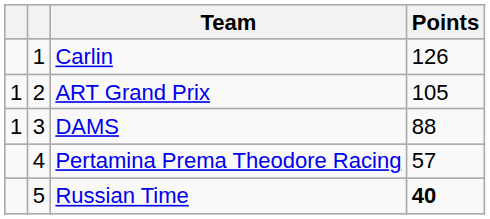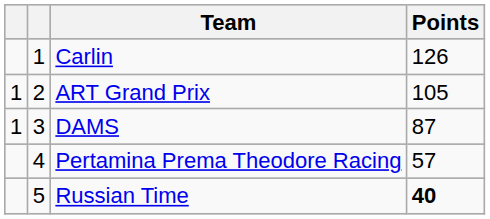 <table class="wikitable" style="font-size: 85%;">
 <tr>
 <th></th>
 <th></th>
 <th>Team</th>
 <th>Points</th>
 </tr>
 <tr>
 <td></td>
 <td align="center">1</td>
 <td> <a href='#'>Carlin</a></td>
 <td>126</td>
 </tr>
 <tr>
 <td> 1</td>
 <td align="center">2</td>
 <td> <a href='#'>ART Grand Prix</a></td>
 <td>105</td>
 </tr>
 <tr>
 <td> 1</td>
 <td align="center">3</td>
 <td> <a href='#'>DAMS</a></td>
-<td>88</td>
+<td>87</td>
 </tr>
 <tr>
 <td></td>
 <td align="center">4</td>
 <td> <a href='#'>Pertamina Prema Theodore Racing</a></td>
 <td>57</td>
 </tr>
 <tr>
 <td></td>
 <td align="center">5</td>
 <td> <a href='#'>Russian Time</a></td>
 <td><strong>40</strong></td>
 </tr>
 </table>
